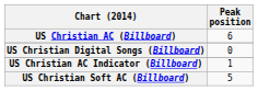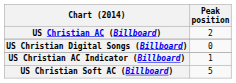 <table class="wikitable sortable plainrowheaders" style="text-align:center">
 <tr>
 <th scope="col">Chart (2014)</th>
 <th scope="col">Peak<br>position</th>
 </tr>
 <tr>
 <th align="left" scope=row>US <a href='#'>Christian AC</a> (<em><a href='#'>Billboard</a></em>)</th>
-<td>6</td>
+<td>2</td>
 </tr>
 <tr>
 </tr>
 <tr>
 <th scope="row">US Christian Digital Songs (<a href='#'><em>Billboard</em></a>)</th>
 <td>0</td>
 </tr>
 <tr>
 </tr>
 <tr>
 <th align="left" scope=row>US Christian AC Indicator (<em><a href='#'>Billboard</a></em>)</th>
 <td align="center">1</td>
 </tr>
 <tr>
 <th align="left" scope=row>US Christian Soft AC (<em><a href='#'>Billboard</a></em>)</th>
 <td align="center">5</td>
 </tr>
 </table>
